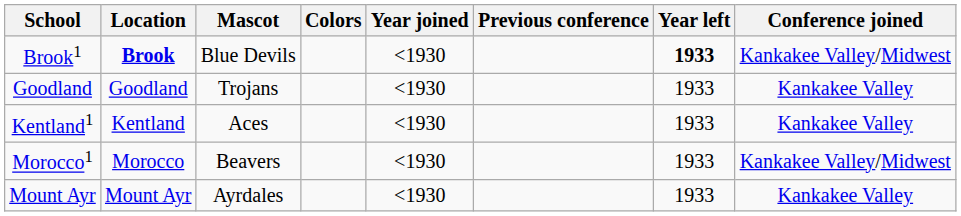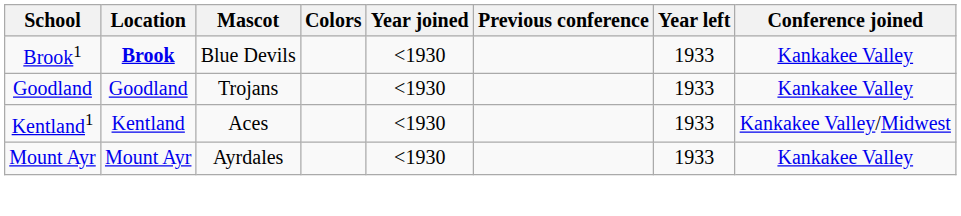 <table class="wikitable" style="text-align:center;">
 <tr>
 <th>School</th>
 <th>Location</th>
 <th>Mascot</th>
 <th>Colors</th>
 <th>Year joined</th>
 <th>Previous conference</th>
 <th>Year left</th>
 <th>Conference joined</th>
 </tr>
 <tr>
 <td><a href='#'>Brook</a><sup>1</sup></td>
 <td><strong><a href='#'>Brook</a></strong></td>
 <td>Blue Devils</td>
 <td>  </td>
 <td><1930</td>
 <td></td>
-<td><strong>1933</strong></td>
-<td><a href='#'>Kankakee Valley</a>/<a href='#'>Midwest</a></td>
+<td>1933</td>
+<td><a href='#'>Kankakee Valley</a></td>
 </tr>
 <tr>
 <td><a href='#'>Goodland</a></td>
 <td><a href='#'>Goodland</a></td>
 <td>Trojans</td>
 <td> </td>
 <td><1930</td>
 <td></td>
 <td>1933</td>
 <td><a href='#'>Kankakee Valley</a></td>
 </tr>
 <tr>
 <td><a href='#'>Kentland</a><sup>1</sup></td>
 <td><a href='#'>Kentland</a></td>
 <td>Aces</td>
 <td>  </td>
 <td><1930</td>
 <td></td>
 <td>1933</td>
-<td><a href='#'>Kankakee Valley</a></td>
-</tr>
-<tr>
-<td><a href='#'>Morocco</a><sup>1</sup></td>
-<td><a href='#'>Morocco</a></td>
-<td>Beavers</td>
-<td> </td>
-<td><1930</td>
-<td></td>
-<td>1933</td>
 <td><a href='#'>Kankakee Valley</a>/<a href='#'>Midwest</a></td>
 </tr>
 <tr>
 <td><a href='#'>Mount Ayr</a></td>
 <td><a href='#'>Mount Ayr</a></td>
 <td>Ayrdales</td>
 <td> </td>
 <td><1930</td>
 <td></td>
 <td>1933</td>
 <td><a href='#'>Kankakee Valley</a></td>
 </tr>
 </table>
